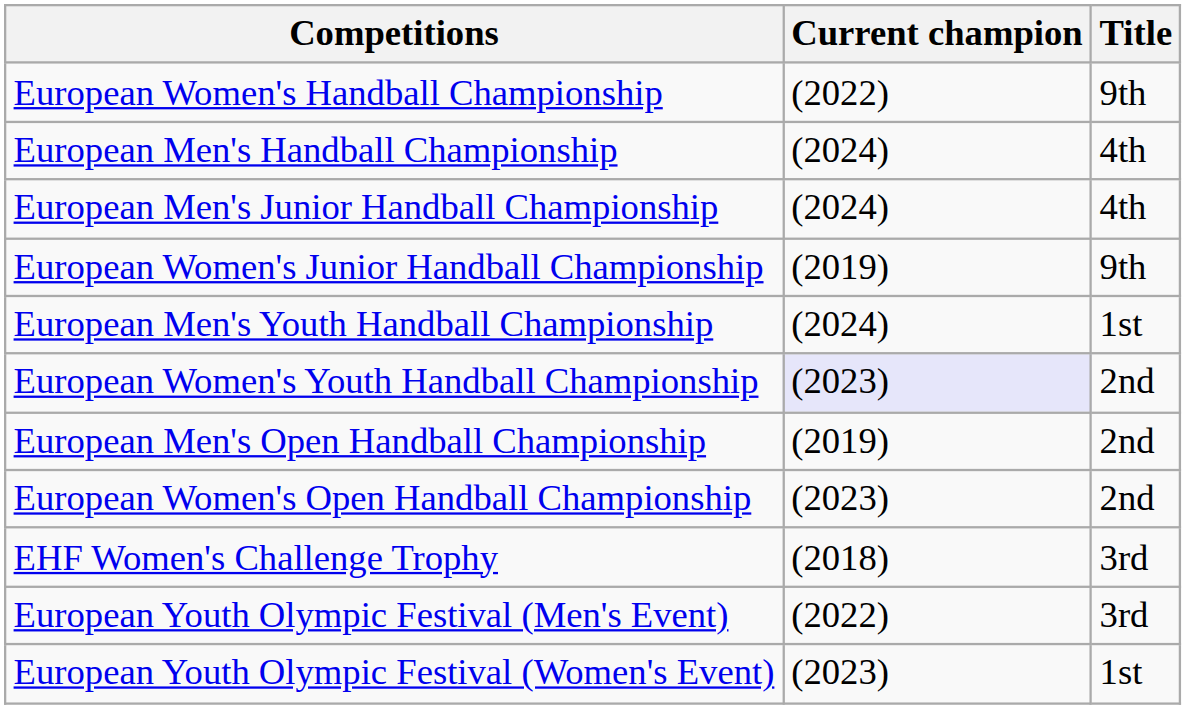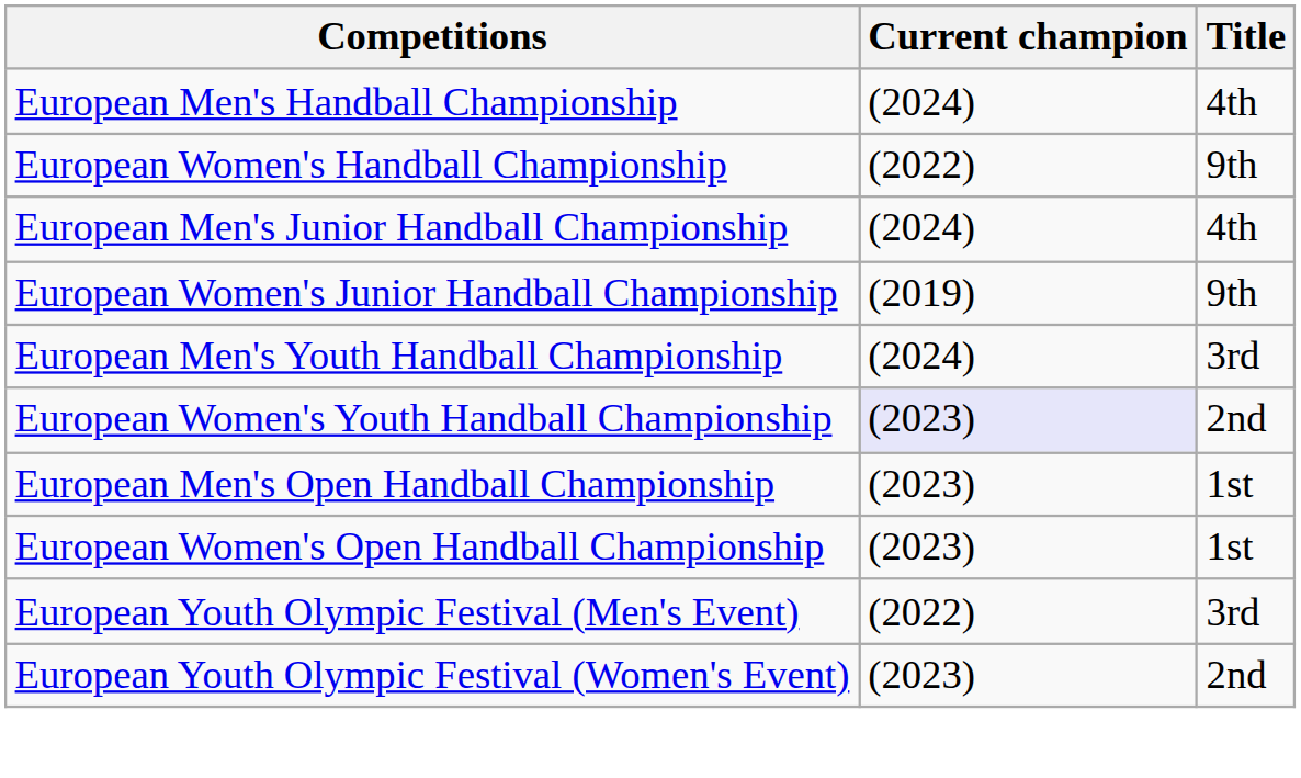 <table class="wikitable sortable">
 <tr>
 <th>Competitions</th>
 <th>Current champion</th>
 <th>Title</th>
 </tr>
 <tr>
+<td><a href='#'>European Men's Handball Championship</a></td>
+<td> (2024)</td>
+<td>4th</td>
+</tr>
+<tr>
 <td><a href='#'>European Women's Handball Championship</a></td>
 <td> (2022)</td>
 <td>9th</td>
-</tr>
-<tr>
-<td><a href='#'>European Men's Handball Championship</a></td>
-<td> (2024)</td>
-<td>4th</td>
 </tr>
 <tr>
 <td><a href='#'>European Men's Junior Handball Championship</a></td>
 <td> (2024)</td>
 <td>4th</td>
 </tr>
 <tr>
 <td><a href='#'>European Women's Junior Handball Championship</a></td>
 <td> (2019)</td>
 <td>9th</td>
 </tr>
 <tr>
 <td><a href='#'>European Men's Youth Handball Championship</a></td>
 <td> (2024)</td>
-<td>1st</td>
+<td>3rd</td>
 </tr>
 <tr>
 <td><a href='#'>European Women's Youth Handball Championship</a></td>
 <td style="background: lavender;"> (2023)</td>
 <td>2nd</td>
 </tr>
 <tr>
 <td><a href='#'>European Men's Open Handball Championship</a></td>
-<td> (2019)</td>
-<td>2nd</td>
+<td> (2023)</td>
+<td>1st</td>
 </tr>
 <tr>
 <td><a href='#'>European Women's Open Handball Championship</a></td>
 <td> (2023)</td>
-<td>2nd</td>
-</tr>
-<tr>
-<td><a href='#'>EHF Women's Challenge Trophy</a></td>
-<td> (2018)</td>
-<td>3rd</td>
+<td>1st</td>
 </tr>
 <tr>
 <td><a href='#'>European Youth Olympic Festival (Men's Event)</a></td>
 <td> (2022)</td>
 <td>3rd</td>
 </tr>
 <tr>
 <td><a href='#'>European Youth Olympic Festival (Women's Event)</a></td>
 <td> (2023)</td>
-<td>1st</td>
+<td>2nd</td>
 </tr>
 </table>
